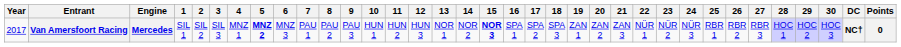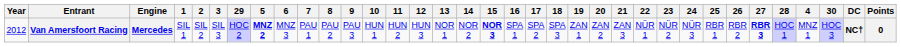 <table class="wikitable" style="text-align:center; font-size:85%">
 <tr>
 <th>Year</th>
 <th>Entrant</th>
 <th>Engine</th>
 <th>1</th>
 <th>2</th>
 <th>3</th>
-<th>4</th>
+<th>29</th>
 <th>5</th>
 <th>6</th>
 <th>7</th>
 <th>8</th>
 <th>9</th>
 <th>10</th>
 <th>11</th>
 <th>12</th>
 <th>13</th>
 <th>14</th>
 <th>15</th>
 <th>16</th>
 <th>17</th>
 <th>18</th>
 <th>19</th>
 <th>20</th>
 <th>21</th>
 <th>22</th>
 <th>23</th>
 <th>24</th>
 <th>25</th>
 <th>26</th>
 <th>27</th>
 <th>28</th>
-<th>29</th>
+<th>4</th>
 <th>30</th>
 <th>DC</th>
 <th>Points</th>
 </tr>
 <tr>
-<td><a href='#'>2017</a></td>
+<td><a href='#'>2012</a></td>
 <th nowrap><a href='#'>Van Amersfoort Racing</a></th>
 <th nowrap><a href='#'>Mercedes</a></th>
 <td style="background:#;"><a href='#'>SIL<br>1</a></td>
 <td style="background:#;"><a href='#'>SIL<br>2</a></td>
 <td style="background:#;"><a href='#'>SIL<br>3</a></td>
-<td style="background:#;"><a href='#'>MNZ<br>1</a></td>
+<td style="background:#CFCFFF;"><a href='#'>HOC<br>2</a><br></td>
 <td style="background:#;"><strong><a href='#'>MNZ<br>2</a></strong></td>
 <td style="background:#;"><a href='#'>MNZ<br>3</a></td>
 <td style="background:#;"><a href='#'>PAU<br>1</a></td>
 <td style="background:#;"><a href='#'>PAU<br>2</a></td>
 <td style="background:#;"><a href='#'>PAU<br>3</a></td>
 <td style="background:#;"><a href='#'>HUN<br>1</a></td>
 <td style="background:#;"><a href='#'>HUN<br>2</a></td>
 <td style="background:#;"><a href='#'>HUN<br>3</a></td>
 <td style="background:#;"><a href='#'>NOR<br>1</a></td>
 <td style="background:#;"><a href='#'>NOR<br>2</a></td>
 <td style="background:#;"><strong><a href='#'>NOR<br>3</a></strong></td>
 <td style="background:#;"><a href='#'>SPA<br>1</a></td>
 <td style="background:#;"><a href='#'>SPA<br>2</a></td>
 <td style="background:#;"><a href='#'>SPA<br>3</a></td>
 <td style="background:#;"><a href='#'>ZAN<br>1</a></td>
 <td style="background:#;"><a href='#'>ZAN<br>2</a></td>
 <td style="background:#;"><a href='#'>ZAN<br>3</a></td>
 <td style="background:#;"><a href='#'>NÜR<br>1</a></td>
 <td style="background:#;"><a href='#'>NÜR<br>2</a></td>
 <td style="background:#;"><a href='#'>NÜR<br>3</a></td>
 <td style="background:#;"><a href='#'>RBR<br>1</a></td>
 <td style="background:#;"><a href='#'>RBR<br>2</a></td>
-<td style="background:#;"><a href='#'>RBR<br>3</a></td>
+<td style="background:#;"><strong><a href='#'>RBR<br>3</a></strong></td>
 <td style="background:#CFCFFF;"><a href='#'>HOC<br>1</a><br></td>
-<td style="background:#CFCFFF;"><a href='#'>HOC<br>2</a><br></td>
+<td style="background:#;"><a href='#'>MNZ<br>1</a></td>
 <td style="background:#CFCFFF;"><a href='#'>HOC<br>3</a><br></td>
 <th>NC†</th>
 <th>0</th>
 </tr>
 </table>
